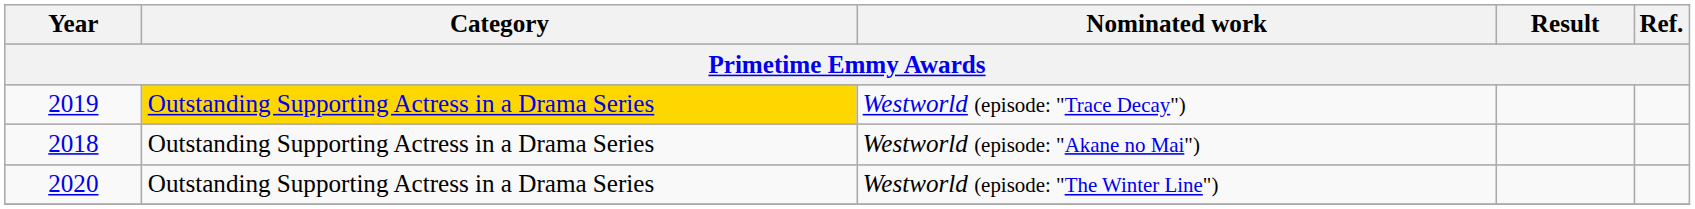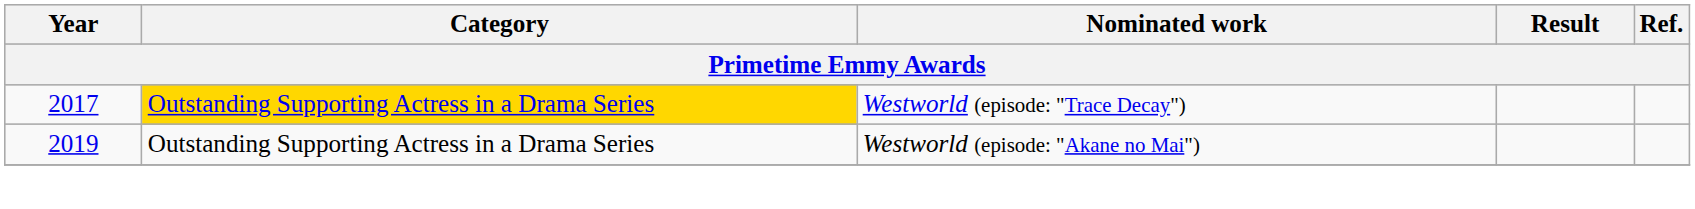 <table class=wikitable>
 <tr>
 <th scope="col" style="width:5em;">Year</th>
 <th scope="col" style="width:28em;">Category</th>
 <th scope="col" style="width:25em;">Nominated work</th>
 <th scope="col" style="width:5em;">Result</th>
 <th>Ref.</th>
 </tr>
 <tr>
 <th colspan=5><a href='#'>Primetime Emmy Awards</a></th>
 </tr>
 <tr>
-<td style="text-align:center;"><a href='#'>2019</a></td>
+<td style="text-align:center;"><a href='#'>2017</a></td>
 <td style="background: gold;"><a href='#'>Outstanding Supporting Actress in a Drama Series</a></td>
 <td><em><a href='#'>Westworld</a></em> <small> (episode: "<a href='#'>Trace Decay</a>") </small></td>
 <td></td>
 <td></td>
 </tr>
 <tr>
-<td style="text-align:center;"><a href='#'>2018</a></td>
+<td style="text-align:center;"><a href='#'>2019</a></td>
 <td>Outstanding Supporting Actress in a Drama Series</td>
 <td><em>Westworld</em> <small> (episode: "<a href='#'>Akane no Mai</a>") </small></td>
 <td></td>
 <td></td>
 </tr>
 <tr>
-<td style="text-align:center;"><a href='#'>2020</a></td>
-<td>Outstanding Supporting Actress in a Drama Series</td>
-<td><em>Westworld</em> <small> (episode: "<a href='#'>The Winter Line</a>") </small></td>
-<td></td>
-<td></td>
-</tr>
-<tr>
 </tr>
 </table>
